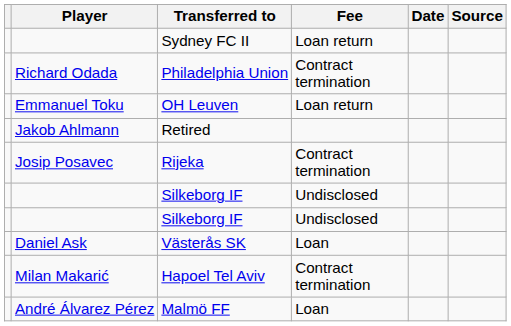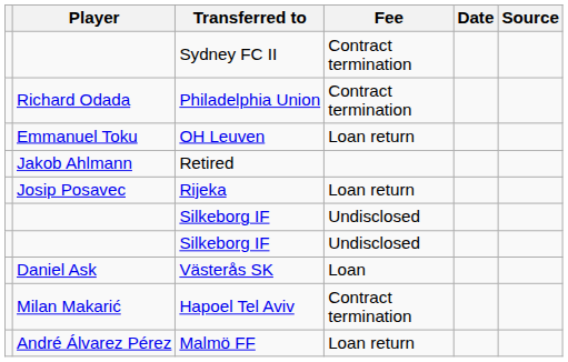 <table class="wikitable plainrowheaders sortable">
 <tr>
 <th></th>
 <th scope="col">Player</th>
 <th>Transferred to</th>
 <th style="width: 115px;">Fee</th>
 <th scope="col">Date</th>
 <th scope="col">Source</th>
 </tr>
 <tr>
 <td align="center"></td>
 <td> </td>
 <td> Sydney FC II</td>
-<td>Loan return</td>
+<td>Contract termination</td>
 <td></td>
 <td></td>
 </tr>
 <tr>
 <td align="center"></td>
 <td> <a href='#'>Richard Odada</a></td>
 <td> <a href='#'>Philadelphia Union</a></td>
 <td>Contract termination</td>
 <td></td>
 <td></td>
 </tr>
 <tr>
 <td align="center"></td>
 <td> <a href='#'>Emmanuel Toku</a></td>
 <td> <a href='#'>OH Leuven</a></td>
 <td>Loan return</td>
 <td></td>
 <td></td>
 </tr>
 <tr>
 <td align="center"></td>
 <td> <a href='#'>Jakob Ahlmann</a></td>
 <td>Retired</td>
 <td></td>
 <td></td>
 <td></td>
 </tr>
 <tr>
 <td align="center"></td>
 <td> <a href='#'>Josip Posavec</a></td>
 <td> <a href='#'>Rijeka</a></td>
-<td>Contract termination</td>
+<td>Loan return</td>
 <td></td>
 <td></td>
 </tr>
 <tr>
 <td align="center"></td>
 <td> </td>
 <td> <a href='#'>Silkeborg IF</a></td>
 <td>Undisclosed</td>
 <td></td>
 <td></td>
 </tr>
 <tr>
 <td align="center"></td>
 <td> </td>
 <td> <a href='#'>Silkeborg IF</a></td>
 <td>Undisclosed</td>
 <td></td>
 <td></td>
 </tr>
 <tr>
 <td align="center"></td>
 <td> <a href='#'>Daniel Ask</a></td>
 <td> <a href='#'>Västerås SK</a></td>
 <td>Loan</td>
 <td></td>
 <td></td>
 </tr>
 <tr>
 <td align="center"></td>
 <td> <a href='#'>Milan Makarić</a></td>
 <td> <a href='#'>Hapoel Tel Aviv</a></td>
 <td>Contract termination</td>
 <td></td>
 <td></td>
 </tr>
 <tr>
 <td align="center"></td>
 <td> <a href='#'>André Álvarez Pérez</a></td>
 <td> <a href='#'>Malmö FF</a></td>
-<td>Loan</td>
+<td>Loan return</td>
 <td></td>
 <td></td>
 </tr>
 </table>
